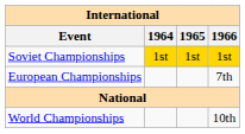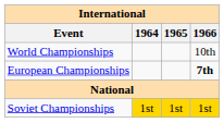 <table class="wikitable" style="text-align:center">
 <tr>
 <th style="background-color: #ffdead; " colspan=4 align=center>International</th>
 </tr>
 <tr>
 <th>Event</th>
 <th>1964</th>
 <th>1965</th>
 <th>1966</th>
 </tr>
 <tr>
+<td align=left><a href='#'>World Championships</a></td>
+<td></td>
+<td></td>
+<td>10th</td>
+</tr>
+<tr>
+<td align=left><a href='#'>European Championships</a></td>
+<td></td>
+<td></td>
+<td><strong>7th</strong></td>
+</tr>
+<tr>
+<th style="background-color: #ffdead; " colspan=4 align=center>National</th>
+</tr>
+<tr>
 <td align=left><a href='#'>Soviet Championships</a></td>
 <td bgcolor=gold>1st</td>
 <td bgcolor=gold>1st</td>
 <td bgcolor=gold>1st</td>
 </tr>
-<tr>
-<td align=left><a href='#'>European Championships</a></td>
-<td></td>
-<td></td>
-<td>7th</td>
-</tr>
-<tr>
-<th style="background-color: #ffdead; " colspan=4 align=center>National</th>
-</tr>
-<tr>
-<td align=left><a href='#'>World Championships</a></td>
-<td></td>
-<td></td>
-<td>10th</td>
-</tr>
 </table>
